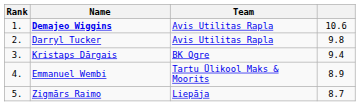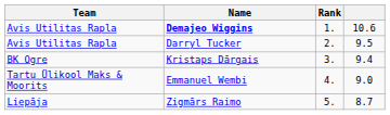 <table class="wikitable" style="text-align: center;">
 <tr>
+<th width=210>Team</th>
+<th width=200>Name</th>
 <th>Rank</th>
-<th width=200>Name</th>
-<th width=210>Team</th>
 <th width=50></th>
 </tr>
 <tr>
+<td style="text-align:left;"><a href='#'>Avis Utilitas Rapla</a></td>
+<td align="left"> <strong><a href='#'>Demajeo Wiggins</a></strong></td>
 <td>1.</td>
-<td align="left"> <strong><a href='#'>Demajeo Wiggins</a></strong></td>
-<td style="text-align:left;"><a href='#'>Avis Utilitas Rapla</a></td>
 <td>10.6</td>
 </tr>
 <tr>
+<td style="text-align:left;"><a href='#'>Avis Utilitas Rapla</a></td>
+<td align="left"> <a href='#'>Darryl Tucker</a></td>
 <td>2.</td>
-<td align="left"> <a href='#'>Darryl Tucker</a></td>
-<td style="text-align:left;"><a href='#'>Avis Utilitas Rapla</a></td>
-<td>9.8</td>
+<td>9.5</td>
 </tr>
 <tr>
+<td style="text-align:left;"><a href='#'>BK Ogre</a></td>
+<td align="left"> <a href='#'>Kristaps Dārgais</a></td>
 <td>3.</td>
-<td align="left"> <a href='#'>Kristaps Dārgais</a></td>
-<td style="text-align:left;"><a href='#'>BK Ogre</a></td>
 <td>9.4</td>
 </tr>
 <tr>
+<td style="text-align:left;"><a href='#'>Tartu Ülikool Maks & Moorits</a></td>
+<td align="left"> <a href='#'>Emmanuel Wembi</a></td>
 <td>4.</td>
-<td align="left"> <a href='#'>Emmanuel Wembi</a></td>
-<td style="text-align:left;"><a href='#'>Tartu Ülikool Maks & Moorits</a></td>
-<td>8.9</td>
+<td>9.0</td>
 </tr>
 <tr>
+<td style="text-align:left;"><a href='#'>Liepāja</a></td>
+<td align="left"> <a href='#'>Zigmārs Raimo</a></td>
 <td>5.</td>
-<td align="left"> <a href='#'>Zigmārs Raimo</a></td>
-<td style="text-align:left;"><a href='#'>Liepāja</a></td>
 <td>8.7</td>
 </tr>
 </table>
